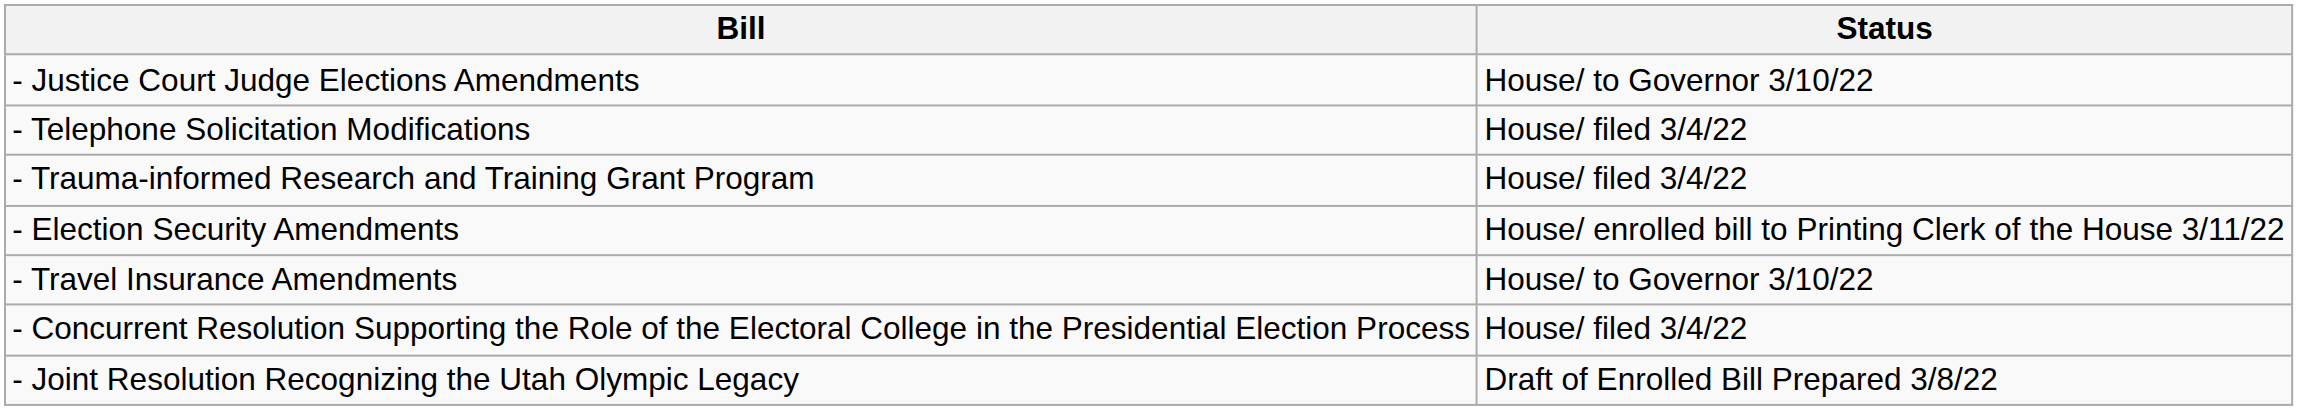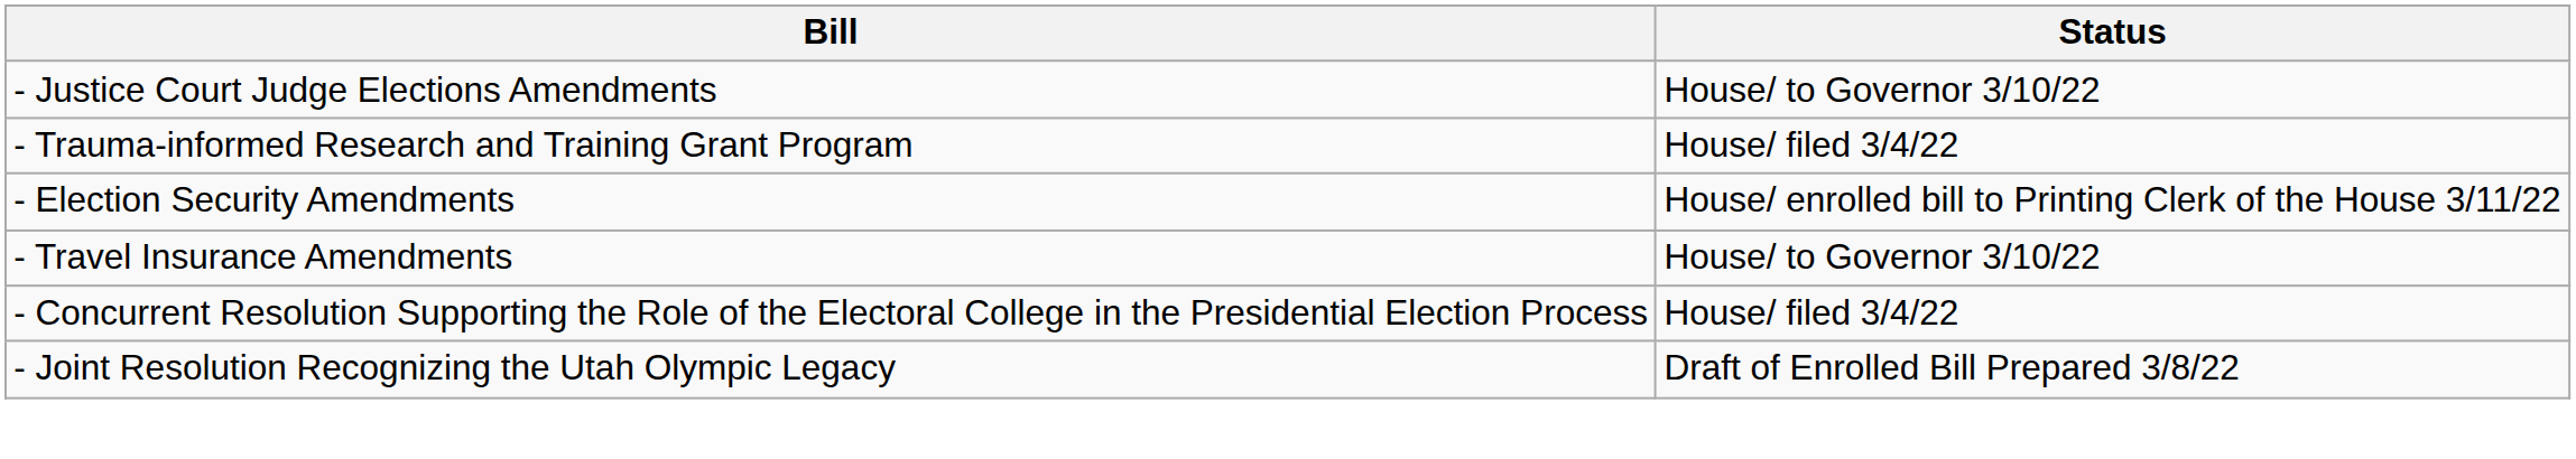 <table class="wikitable">
 <tr>
 <th>Bill</th>
 <th>Status</th>
 </tr>
 <tr>
 <td>- Justice Court Judge Elections Amendments</td>
 <td>House/ to Governor 3/10/22</td>
-</tr>
-<tr>
-<td>- Telephone Solicitation Modifications</td>
-<td>House/ filed 3/4/22</td>
 </tr>
 <tr>
 <td>- Trauma-informed Research and Training Grant Program</td>
 <td>House/ filed 3/4/22</td>
 </tr>
 <tr>
 <td>- Election Security Amendments</td>
 <td>House/ enrolled bill to Printing Clerk of the House 3/11/22</td>
 </tr>
 <tr>
 <td>- Travel Insurance Amendments</td>
 <td>House/ to Governor 3/10/22</td>
 </tr>
 <tr>
 <td>- Concurrent Resolution Supporting the Role of the Electoral College in the Presidential Election Process</td>
 <td>House/ filed 3/4/22</td>
 </tr>
 <tr>
 <td>- Joint Resolution Recognizing the Utah Olympic Legacy</td>
 <td>Draft of Enrolled Bill Prepared 3/8/22</td>
 </tr>
 </table>
